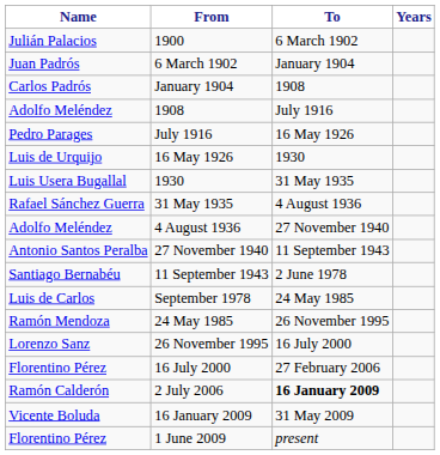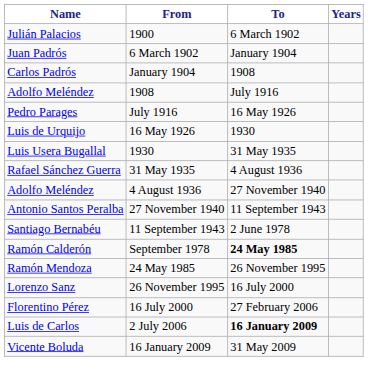 <table class="wikitable" style="text-align: left">
 <tr>
 <th style="color:#22228B; background:#FFFFFF;">Name</th>
 <th style="color:#22228B; background:#FFFFFF;">From</th>
 <th style="color:#22228B; background:#FFFFFF;">To</th>
 <th style="color:#22228B; background:#FFFFFF;">Years</th>
 </tr>
 <tr>
 <td> <a href='#'>Julián Palacios</a></td>
 <td align=left>1900</td>
 <td align=left>6 March 1902</td>
 <td align=left></td>
 </tr>
 <tr>
 <td> <a href='#'>Juan Padrós</a></td>
 <td align=left>6 March 1902</td>
 <td align=left>January 1904</td>
 <td align=left></td>
 </tr>
 <tr>
 <td> <a href='#'>Carlos Padrós</a></td>
 <td align=left>January 1904</td>
 <td align=left>1908</td>
 <td align=left></td>
 </tr>
 <tr>
 <td> <a href='#'>Adolfo Meléndez</a></td>
 <td align=left>1908</td>
 <td align=left>July 1916</td>
 <td align=left></td>
 </tr>
 <tr>
 <td> <a href='#'>Pedro Parages</a></td>
 <td align=left>July 1916</td>
 <td align=left>16 May 1926</td>
 <td align=left></td>
 </tr>
 <tr>
 <td> <a href='#'>Luis de Urquijo</a></td>
 <td align=left>16 May 1926</td>
 <td align=left>1930</td>
 <td align=left></td>
 </tr>
 <tr>
 <td> <a href='#'>Luis Usera Bugallal</a></td>
 <td align=left>1930</td>
 <td align=left>31 May 1935</td>
 <td align=left></td>
 </tr>
 <tr>
 <td> <a href='#'>Rafael Sánchez Guerra</a></td>
 <td align=left>31 May 1935</td>
 <td align=left>4 August 1936</td>
 <td align=left></td>
 </tr>
 <tr>
 <td> <a href='#'>Adolfo Meléndez</a></td>
 <td align=left>4 August 1936</td>
 <td align=left>27 November 1940</td>
 <td align=left></td>
 </tr>
 <tr>
 <td> <a href='#'>Antonio Santos Peralba</a></td>
 <td align=left>27 November 1940</td>
 <td align=left>11 September 1943</td>
 <td align=left></td>
 </tr>
 <tr>
 <td> <a href='#'>Santiago Bernabéu</a></td>
 <td align=left>11 September 1943</td>
 <td align=left>2 June 1978</td>
 <td align=left></td>
 </tr>
 <tr>
-<td> <a href='#'>Luis de Carlos</a></td>
+<td> <a href='#'>Ramón Calderón</a></td>
 <td align=left>September 1978</td>
-<td align=left>24 May 1985</td>
+<td align=left><strong>24 May 1985</strong></td>
 <td align=left></td>
 </tr>
 <tr>
 <td> <a href='#'>Ramón Mendoza</a></td>
 <td align=left>24 May 1985</td>
 <td align=left>26 November 1995</td>
 <td align=left></td>
 </tr>
 <tr>
 <td> <a href='#'>Lorenzo Sanz</a></td>
 <td align=left>26 November 1995</td>
 <td align=left>16 July 2000</td>
 <td align=left></td>
 </tr>
 <tr>
 <td> <a href='#'>Florentino Pérez</a></td>
 <td align=left>16 July 2000</td>
 <td align=left>27 February 2006</td>
 <td align=left></td>
 </tr>
 <tr>
-<td> <a href='#'>Ramón Calderón</a></td>
+<td> <a href='#'>Luis de Carlos</a></td>
 <td align=left>2 July 2006</td>
 <td align=left><strong>16 January 2009</strong></td>
 <td align=left></td>
 </tr>
 <tr>
 <td> <a href='#'>Vicente Boluda</a></td>
 <td align=left>16 January 2009</td>
 <td align=left>31 May 2009</td>
 <td align=left></td>
 </tr>
-<tr>
-<td> <a href='#'>Florentino Pérez</a></td>
-<td align=left>1 June 2009</td>
-<td align=left><em>present</em></td>
-<td align=left></td>
-</tr>
 </table>
